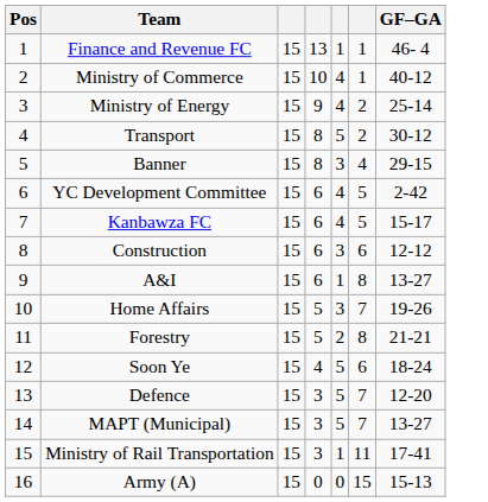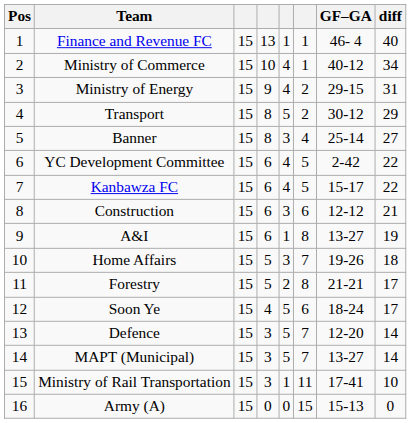 <table class="wikitable sortable" style="text-align: center;">
 <tr>
 <th align="center">Pos</th>
 <th align="center">Team</th>
 <th align="center"></th>
 <th align="center"></th>
 <th align="center"></th>
 <th align="center"></th>
 <th align="center">GF–GA</th>
+<th align="center">diff</th>
 </tr>
 <tr>
 <td>1</td>
 <td><a href='#'>Finance and Revenue FC</a></td>
 <td>15</td>
 <td>13</td>
 <td>1</td>
 <td>1</td>
 <td>46- 4</td>
+<td>40</td>
 </tr>
 <tr>
 <td>2</td>
 <td>Ministry of Commerce</td>
 <td>15</td>
 <td>10</td>
 <td>4</td>
 <td>1</td>
 <td>40-12</td>
+<td>34</td>
 </tr>
 <tr>
 <td>3</td>
 <td>Ministry of Energy</td>
 <td>15</td>
 <td>9</td>
 <td>4</td>
 <td>2</td>
-<td>25-14</td>
+<td>29-15</td>
+<td>31</td>
 </tr>
 <tr>
 <td>4</td>
 <td>Transport</td>
 <td>15</td>
 <td>8</td>
 <td>5</td>
 <td>2</td>
 <td>30-12</td>
+<td>29</td>
 </tr>
 <tr>
 <td>5</td>
 <td>Banner</td>
 <td>15</td>
 <td>8</td>
 <td>3</td>
 <td>4</td>
-<td>29-15</td>
+<td>25-14</td>
+<td>27</td>
 </tr>
 <tr>
 <td>6</td>
 <td>YC Development Committee</td>
 <td>15</td>
 <td>6</td>
 <td>4</td>
 <td>5</td>
 <td>2-42</td>
+<td>22</td>
 </tr>
 <tr>
 <td>7</td>
 <td><a href='#'>Kanbawza FC</a></td>
 <td>15</td>
 <td>6</td>
 <td>4</td>
 <td>5</td>
 <td>15-17</td>
+<td>22</td>
 </tr>
 <tr>
 <td>8</td>
 <td>Construction</td>
 <td>15</td>
 <td>6</td>
 <td>3</td>
 <td>6</td>
 <td>12-12</td>
+<td>21</td>
 </tr>
 <tr>
 <td>9</td>
 <td>A&I</td>
 <td>15</td>
 <td>6</td>
 <td>1</td>
 <td>8</td>
 <td>13-27</td>
+<td>19</td>
 </tr>
 <tr>
 <td>10</td>
 <td>Home Affairs</td>
 <td>15</td>
 <td>5</td>
 <td>3</td>
 <td>7</td>
 <td>19-26</td>
+<td>18</td>
 </tr>
 <tr>
 <td>11</td>
 <td>Forestry</td>
 <td>15</td>
 <td>5</td>
 <td>2</td>
 <td>8</td>
 <td>21-21</td>
+<td>17</td>
 </tr>
 <tr>
 <td>12</td>
 <td>Soon Ye</td>
 <td>15</td>
 <td>4</td>
 <td>5</td>
 <td>6</td>
 <td>18-24</td>
+<td>17</td>
 </tr>
 <tr>
 <td>13</td>
 <td>Defence</td>
 <td>15</td>
 <td>3</td>
 <td>5</td>
 <td>7</td>
 <td>12-20</td>
+<td>14</td>
 </tr>
 <tr>
 <td>14</td>
 <td>MAPT (Municipal)</td>
 <td>15</td>
 <td>3</td>
 <td>5</td>
 <td>7</td>
 <td>13-27</td>
+<td>14</td>
 </tr>
 <tr>
 <td>15</td>
 <td>Ministry of Rail Transportation</td>
 <td>15</td>
 <td>3</td>
 <td>1</td>
 <td>11</td>
 <td>17-41</td>
+<td>10</td>
 </tr>
 <tr>
 <td>16</td>
 <td>Army (A)</td>
 <td>15</td>
 <td>0</td>
 <td>0</td>
 <td>15</td>
 <td>15-13</td>
+<td>0</td>
 </tr>
 </table>
